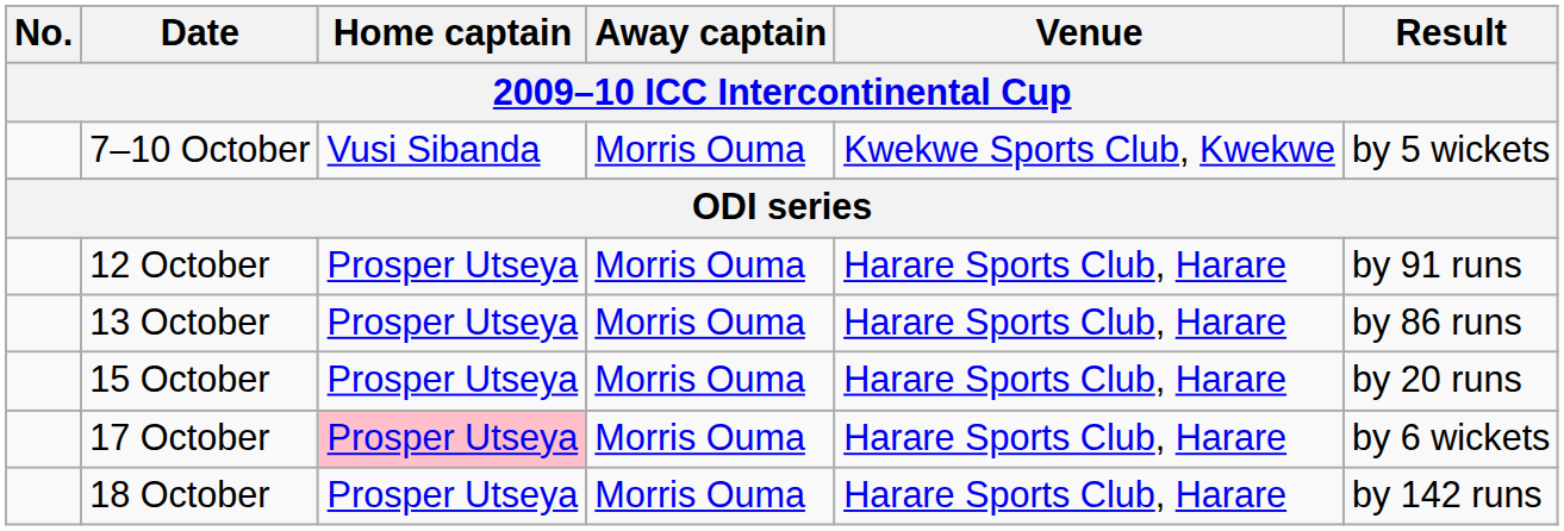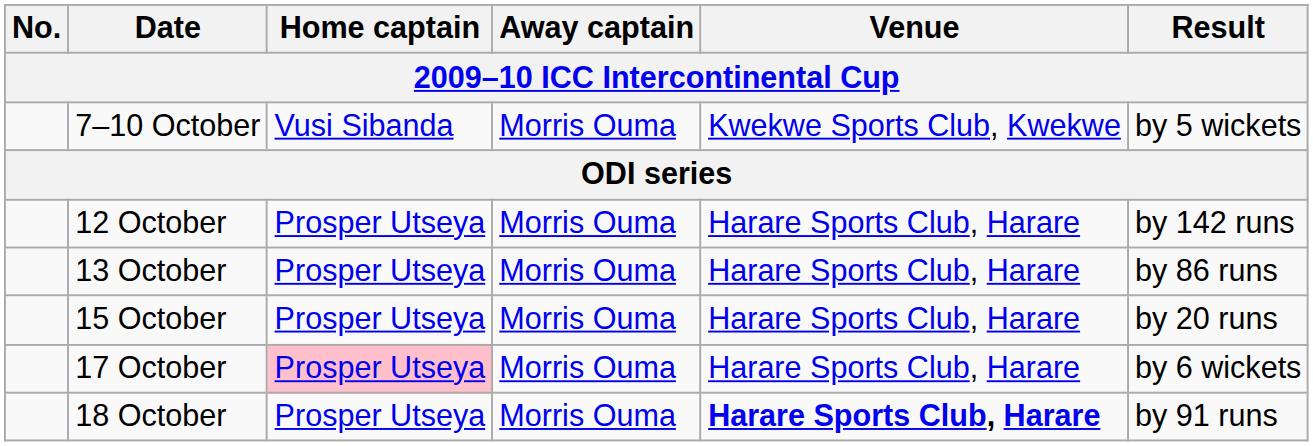 <table class="wikitable">
 <tr>
 <th>No.</th>
 <th>Date</th>
 <th>Home captain</th>
 <th>Away captain</th>
 <th>Venue</th>
 <th>Result</th>
 </tr>
 <tr>
 <th colspan="9"><a href='#'>2009–10 ICC Intercontinental Cup</a></th>
 </tr>
 <tr>
 <td></td>
 <td>7–10 October</td>
 <td><a href='#'>Vusi Sibanda</a></td>
 <td><a href='#'>Morris Ouma</a></td>
 <td><a href='#'>Kwekwe Sports Club</a>, <a href='#'>Kwekwe</a></td>
 <td> by 5 wickets</td>
 </tr>
 <tr>
 <th colspan="9">ODI series</th>
 </tr>
 <tr>
 <td></td>
 <td>12 October</td>
 <td><a href='#'>Prosper Utseya</a></td>
 <td><a href='#'>Morris Ouma</a></td>
 <td><a href='#'>Harare Sports Club</a>, <a href='#'>Harare</a></td>
-<td> by 91 runs</td>
+<td> by 142 runs</td>
 </tr>
 <tr>
 <td></td>
 <td>13 October</td>
 <td><a href='#'>Prosper Utseya</a></td>
 <td><a href='#'>Morris Ouma</a></td>
 <td><a href='#'>Harare Sports Club</a>, <a href='#'>Harare</a></td>
 <td> by 86 runs</td>
 </tr>
 <tr>
 <td></td>
 <td>15 October</td>
 <td><a href='#'>Prosper Utseya</a></td>
 <td><a href='#'>Morris Ouma</a></td>
 <td><a href='#'>Harare Sports Club</a>, <a href='#'>Harare</a></td>
 <td> by 20 runs</td>
 </tr>
 <tr>
 <td></td>
 <td>17 October</td>
 <td style="background: pink;"><a href='#'>Prosper Utseya</a></td>
 <td><a href='#'>Morris Ouma</a></td>
 <td><a href='#'>Harare Sports Club</a>, <a href='#'>Harare</a></td>
 <td> by 6 wickets</td>
 </tr>
 <tr>
 <td></td>
 <td>18 October</td>
 <td><a href='#'>Prosper Utseya</a></td>
 <td><a href='#'>Morris Ouma</a></td>
-<td><a href='#'>Harare Sports Club</a>, <a href='#'>Harare</a></td>
-<td> by 142 runs</td>
+<td><strong><a href='#'>Harare Sports Club</a>, <a href='#'>Harare</a></strong></td>
+<td> by 91 runs</td>
 </tr>
 </table>
